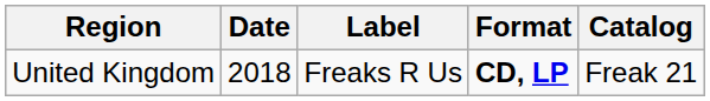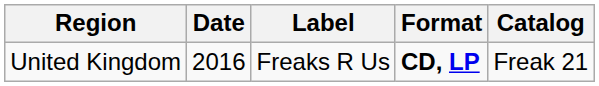 <table class="wikitable">
 <tr>
 <th>Region</th>
 <th>Date</th>
 <th>Label</th>
 <th>Format</th>
 <th>Catalog</th>
 </tr>
 <tr>
 <td>United Kingdom</td>
-<td>2018</td>
+<td>2016</td>
 <td>Freaks R Us</td>
 <td><strong>CD, <a href='#'>LP</a></strong></td>
 <td>Freak 21</td>
 </tr>
 </table>
